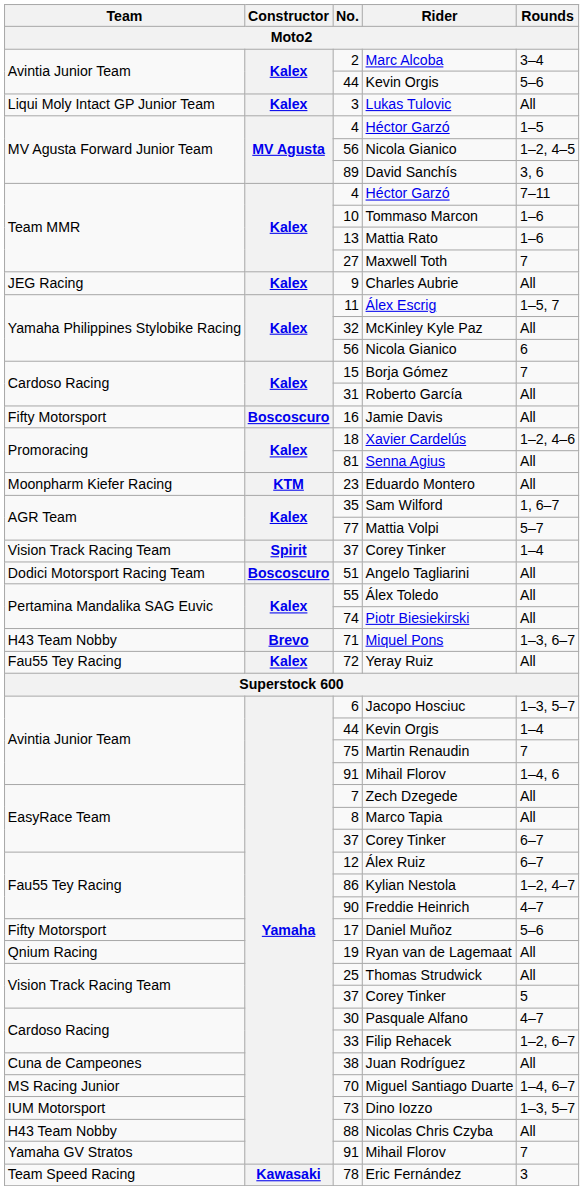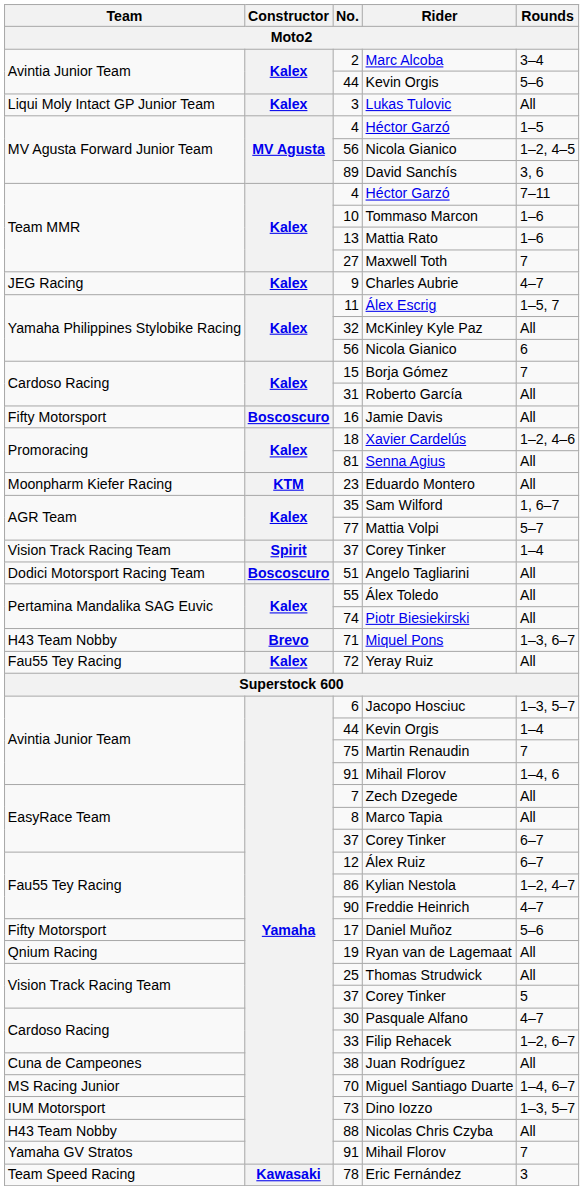 <table class="wikitable" style="font-size:85%;">
 <tr>
 <th>Team</th>
 <th>Constructor</th>
 <th>No.</th>
 <th>Rider</th>
 <th>Rounds</th>
 </tr>
 <tr>
 <th colspan=5>Moto2</th>
 </tr>
 <tr>
 <td rowspan=2> Avintia Junior Team</td>
 <th rowspan=2><a href='#'>Kalex</a></th>
 <td align=right>2</td>
 <td> <a href='#'>Marc Alcoba</a></td>
 <td>3–4</td>
 </tr>
 <tr>
 <td align=right>44</td>
 <td> Kevin Orgis</td>
 <td>5–6</td>
 </tr>
 <tr>
 <td rowspan=1> Liqui Moly Intact GP Junior Team</td>
 <th rowspan=1><a href='#'>Kalex</a></th>
 <td align=right>3</td>
 <td> <a href='#'>Lukas Tulovic</a></td>
 <td>All</td>
 </tr>
 <tr>
 <td rowspan=3> MV Agusta Forward Junior Team</td>
 <th rowspan=3><a href='#'>MV Agusta</a></th>
 <td align=right>4</td>
 <td> <a href='#'>Héctor Garzó</a></td>
 <td>1–5</td>
 </tr>
 <tr>
 <td align=right>56</td>
 <td> Nicola Gianico</td>
 <td>1–2, 4–5</td>
 </tr>
 <tr>
 <td align=right>89</td>
 <td> David Sanchís</td>
 <td>3, 6</td>
 </tr>
 <tr>
 <td rowspan=4> Team MMR</td>
 <th rowspan=4><a href='#'>Kalex</a></th>
 <td align=right>4</td>
 <td> <a href='#'>Héctor Garzó</a></td>
 <td>7–11</td>
 </tr>
 <tr>
 <td align=right>10</td>
 <td> Tommaso Marcon</td>
 <td>1–6</td>
 </tr>
 <tr>
 <td align=right>13</td>
 <td> Mattia Rato</td>
 <td>1–6</td>
 </tr>
 <tr>
 <td align=right>27</td>
 <td> Maxwell Toth</td>
 <td>7</td>
 </tr>
 <tr>
 <td rowspan=1> JEG Racing</td>
 <th rowspan=1><a href='#'>Kalex</a></th>
 <td align=right>9</td>
 <td> Charles Aubrie</td>
-<td>All</td>
+<td>4–7</td>
 </tr>
 <tr>
 <td rowspan=3> Yamaha Philippines Stylobike Racing</td>
 <th rowspan=3><a href='#'>Kalex</a></th>
 <td align=right>11</td>
 <td> <a href='#'>Álex Escrig</a></td>
 <td>1–5, 7</td>
 </tr>
 <tr>
 <td align=right>32</td>
 <td> McKinley Kyle Paz</td>
 <td>All</td>
 </tr>
 <tr>
 <td align=right>56</td>
 <td> Nicola Gianico</td>
 <td>6</td>
 </tr>
 <tr>
 <td rowspan=2> Cardoso Racing</td>
 <th rowspan=2><a href='#'>Kalex</a></th>
 <td align=right>15</td>
 <td> Borja Gómez</td>
 <td>7</td>
 </tr>
 <tr>
 <td align=right>31</td>
 <td> Roberto García</td>
 <td>All</td>
 </tr>
 <tr>
 <td rowspan=1> Fifty Motorsport</td>
 <th rowspan=1><a href='#'>Boscoscuro</a></th>
 <td align=right>16</td>
 <td> Jamie Davis</td>
 <td>All</td>
 </tr>
 <tr>
 <td rowspan=2> Promoracing</td>
 <th rowspan=2><a href='#'>Kalex</a></th>
 <td align=right>18</td>
 <td> <a href='#'>Xavier Cardelús</a></td>
 <td>1–2, 4–6</td>
 </tr>
 <tr>
 <td align=right>81</td>
 <td> <a href='#'>Senna Agius</a></td>
 <td>All</td>
 </tr>
 <tr>
 <td rowspan=1> Moonpharm Kiefer Racing</td>
 <th rowspan=1><a href='#'>KTM</a></th>
 <td align=right>23</td>
 <td> Eduardo Montero</td>
 <td>All</td>
 </tr>
 <tr>
 <td rowspan=2> AGR Team</td>
 <th rowspan=2><a href='#'>Kalex</a></th>
 <td align=right>35</td>
 <td> Sam Wilford</td>
 <td>1, 6–7</td>
 </tr>
 <tr>
 <td align=right>77</td>
 <td> Mattia Volpi</td>
 <td>5–7</td>
 </tr>
 <tr>
 <td rowspan=1> Vision Track Racing Team</td>
 <th rowspan=1><a href='#'>Spirit</a></th>
 <td align=right>37</td>
 <td> Corey Tinker</td>
 <td>1–4</td>
 </tr>
 <tr>
 <td rowspan=1> Dodici Motorsport Racing Team</td>
 <th rowspan=1><a href='#'>Boscoscuro</a></th>
 <td align=right>51</td>
 <td> Angelo Tagliarini</td>
 <td>All</td>
 </tr>
 <tr>
 <td rowspan=2> Pertamina Mandalika SAG Euvic</td>
 <th rowspan=2><a href='#'>Kalex</a></th>
 <td align=right>55</td>
 <td> Álex Toledo</td>
 <td>All</td>
 </tr>
 <tr>
 <td align=right>74</td>
 <td> <a href='#'>Piotr Biesiekirski</a></td>
 <td>All</td>
 </tr>
 <tr>
 <td> H43 Team Nobby</td>
 <th><a href='#'>Brevo</a></th>
 <td align=right>71</td>
 <td> <a href='#'>Miquel Pons</a></td>
 <td>1–3, 6–7</td>
 </tr>
 <tr>
 <td> Fau55 Tey Racing</td>
 <th><a href='#'>Kalex</a></th>
 <td align=right>72</td>
 <td> Yeray Ruiz</td>
 <td>All</td>
 </tr>
 <tr>
 <th colspan=5>Superstock 600</th>
 </tr>
 <tr>
 <td rowspan=4> Avintia Junior Team</td>
 <th rowspan=21><a href='#'>Yamaha</a></th>
 <td align=right>6</td>
 <td> Jacopo Hosciuc</td>
 <td>1–3, 5–7</td>
 </tr>
 <tr>
 <td align=right>44</td>
 <td> Kevin Orgis</td>
 <td>1–4</td>
 </tr>
 <tr>
 <td align=right>75</td>
 <td> Martin Renaudin</td>
 <td>7</td>
 </tr>
 <tr>
 <td align=right>91</td>
 <td> Mihail Florov</td>
 <td>1–4, 6</td>
 </tr>
 <tr>
 <td rowspan=3> EasyRace Team</td>
 <td align=right>7</td>
 <td> Zech Dzegede</td>
 <td>All</td>
 </tr>
 <tr>
 <td align=right>8</td>
 <td> Marco Tapia</td>
 <td>All</td>
 </tr>
 <tr>
 <td align=right>37</td>
 <td> Corey Tinker</td>
 <td>6–7</td>
 </tr>
 <tr>
 <td rowspan=3> Fau55 Tey Racing</td>
 <td align=right>12</td>
 <td> Álex Ruiz</td>
 <td>6–7</td>
 </tr>
 <tr>
 <td align=right>86</td>
 <td> Kylian Nestola</td>
 <td>1–2, 4–7</td>
 </tr>
 <tr>
 <td align=right>90</td>
 <td> Freddie Heinrich</td>
 <td>4–7</td>
 </tr>
 <tr>
 <td rowspan=1> Fifty Motorsport</td>
 <td align=right>17</td>
 <td> Daniel Muñoz</td>
 <td>5–6</td>
 </tr>
 <tr>
 <td> Qnium Racing</td>
 <td align=right>19</td>
 <td> Ryan van de Lagemaat</td>
 <td>All</td>
 </tr>
 <tr>
 <td rowspan=2> Vision Track Racing Team</td>
 <td align=right>25</td>
 <td> Thomas Strudwick</td>
 <td>All</td>
 </tr>
 <tr>
 <td align=right>37</td>
 <td> Corey Tinker</td>
 <td>5</td>
 </tr>
 <tr>
 <td rowspan=2> Cardoso Racing</td>
 <td align=right>30</td>
 <td> Pasquale Alfano</td>
 <td>4–7</td>
 </tr>
 <tr>
 <td align=right>33</td>
 <td> Filip Rehacek</td>
 <td>1–2, 6–7</td>
 </tr>
 <tr>
 <td rowspan=1> Cuna de Campeones</td>
 <td align=right>38</td>
 <td> Juan Rodríguez</td>
 <td>All</td>
 </tr>
 <tr>
 <td rowspan=1> MS Racing Junior</td>
 <td align=right>70</td>
 <td> Miguel Santiago Duarte</td>
 <td>1–4, 6–7</td>
 </tr>
 <tr>
 <td rowspan=1> IUM Motorsport</td>
 <td align=right>73</td>
 <td> Dino Iozzo</td>
 <td>1–3, 5–7</td>
 </tr>
 <tr>
 <td rowspan=1> H43 Team Nobby</td>
 <td align=right>88</td>
 <td> Nicolas Chris Czyba</td>
 <td>All</td>
 </tr>
 <tr>
 <td rowspan=1> Yamaha GV Stratos</td>
 <td align=right>91</td>
 <td> Mihail Florov</td>
 <td>7</td>
 </tr>
 <tr>
 <td rowspan=1> Team Speed Racing</td>
 <th rowspan=1><a href='#'>Kawasaki</a></th>
 <td align=right>78</td>
 <td> Eric Fernández</td>
 <td>3</td>
 </tr>
 <tr>
 </tr>
 </table>
